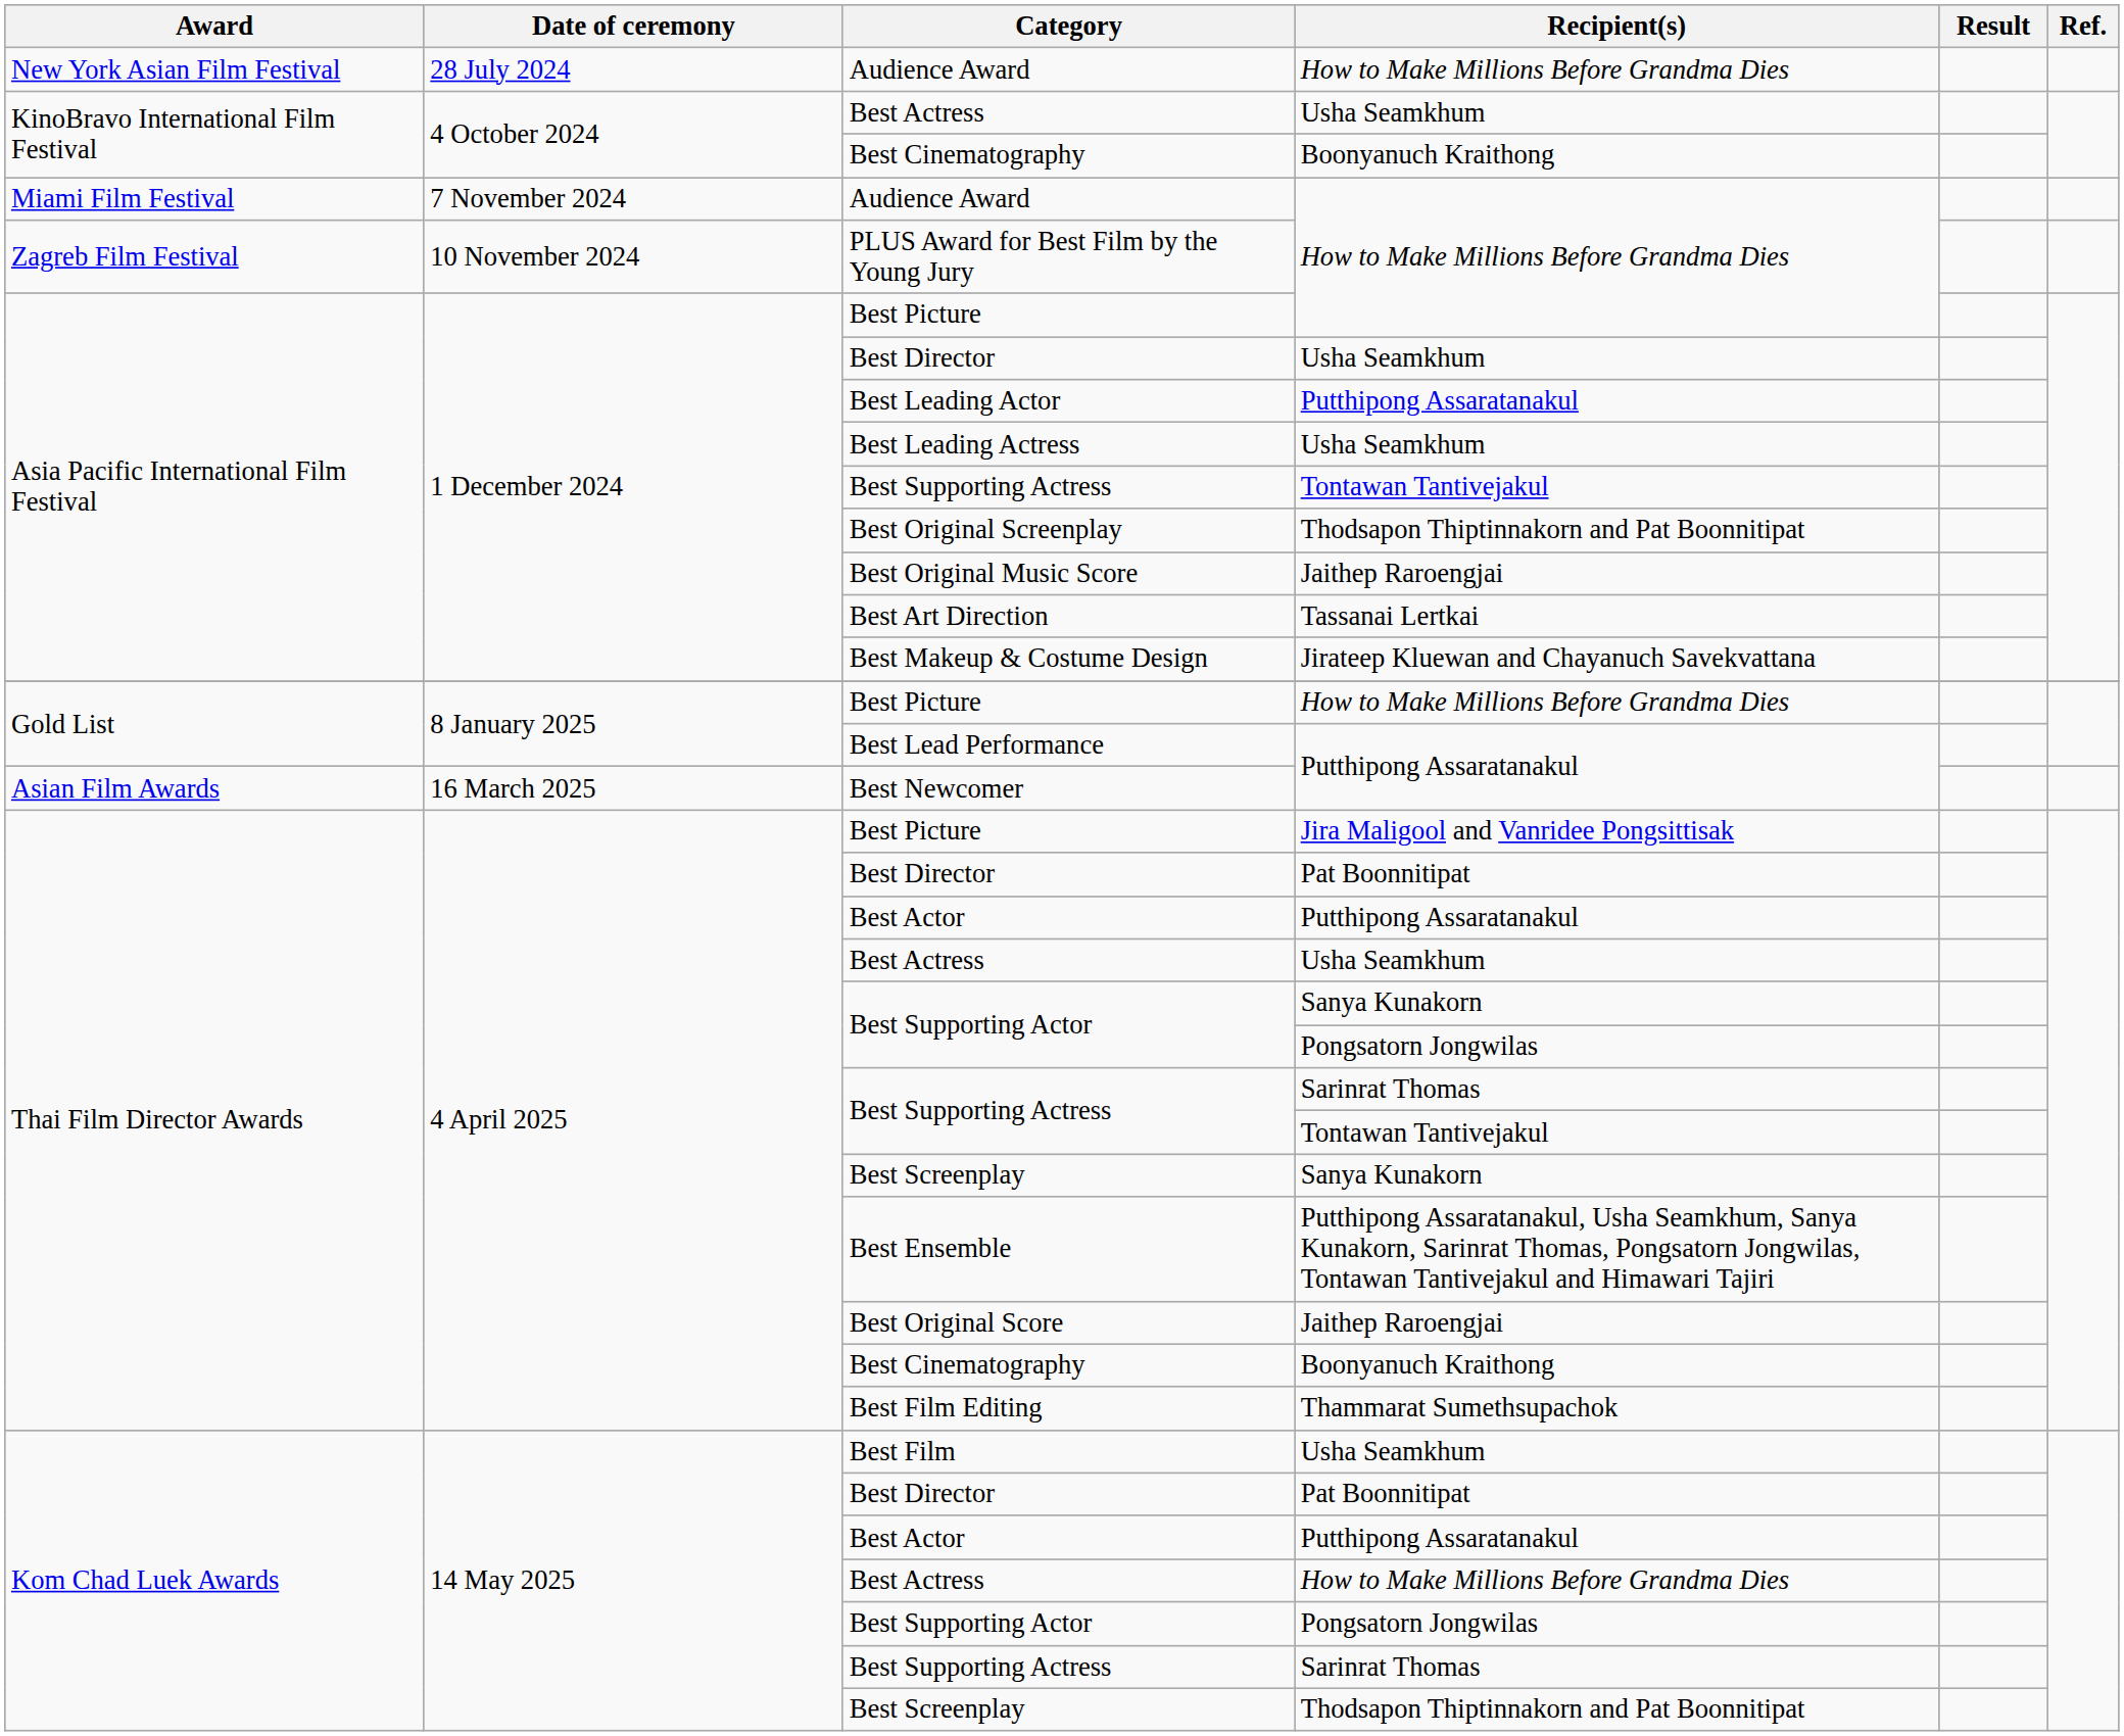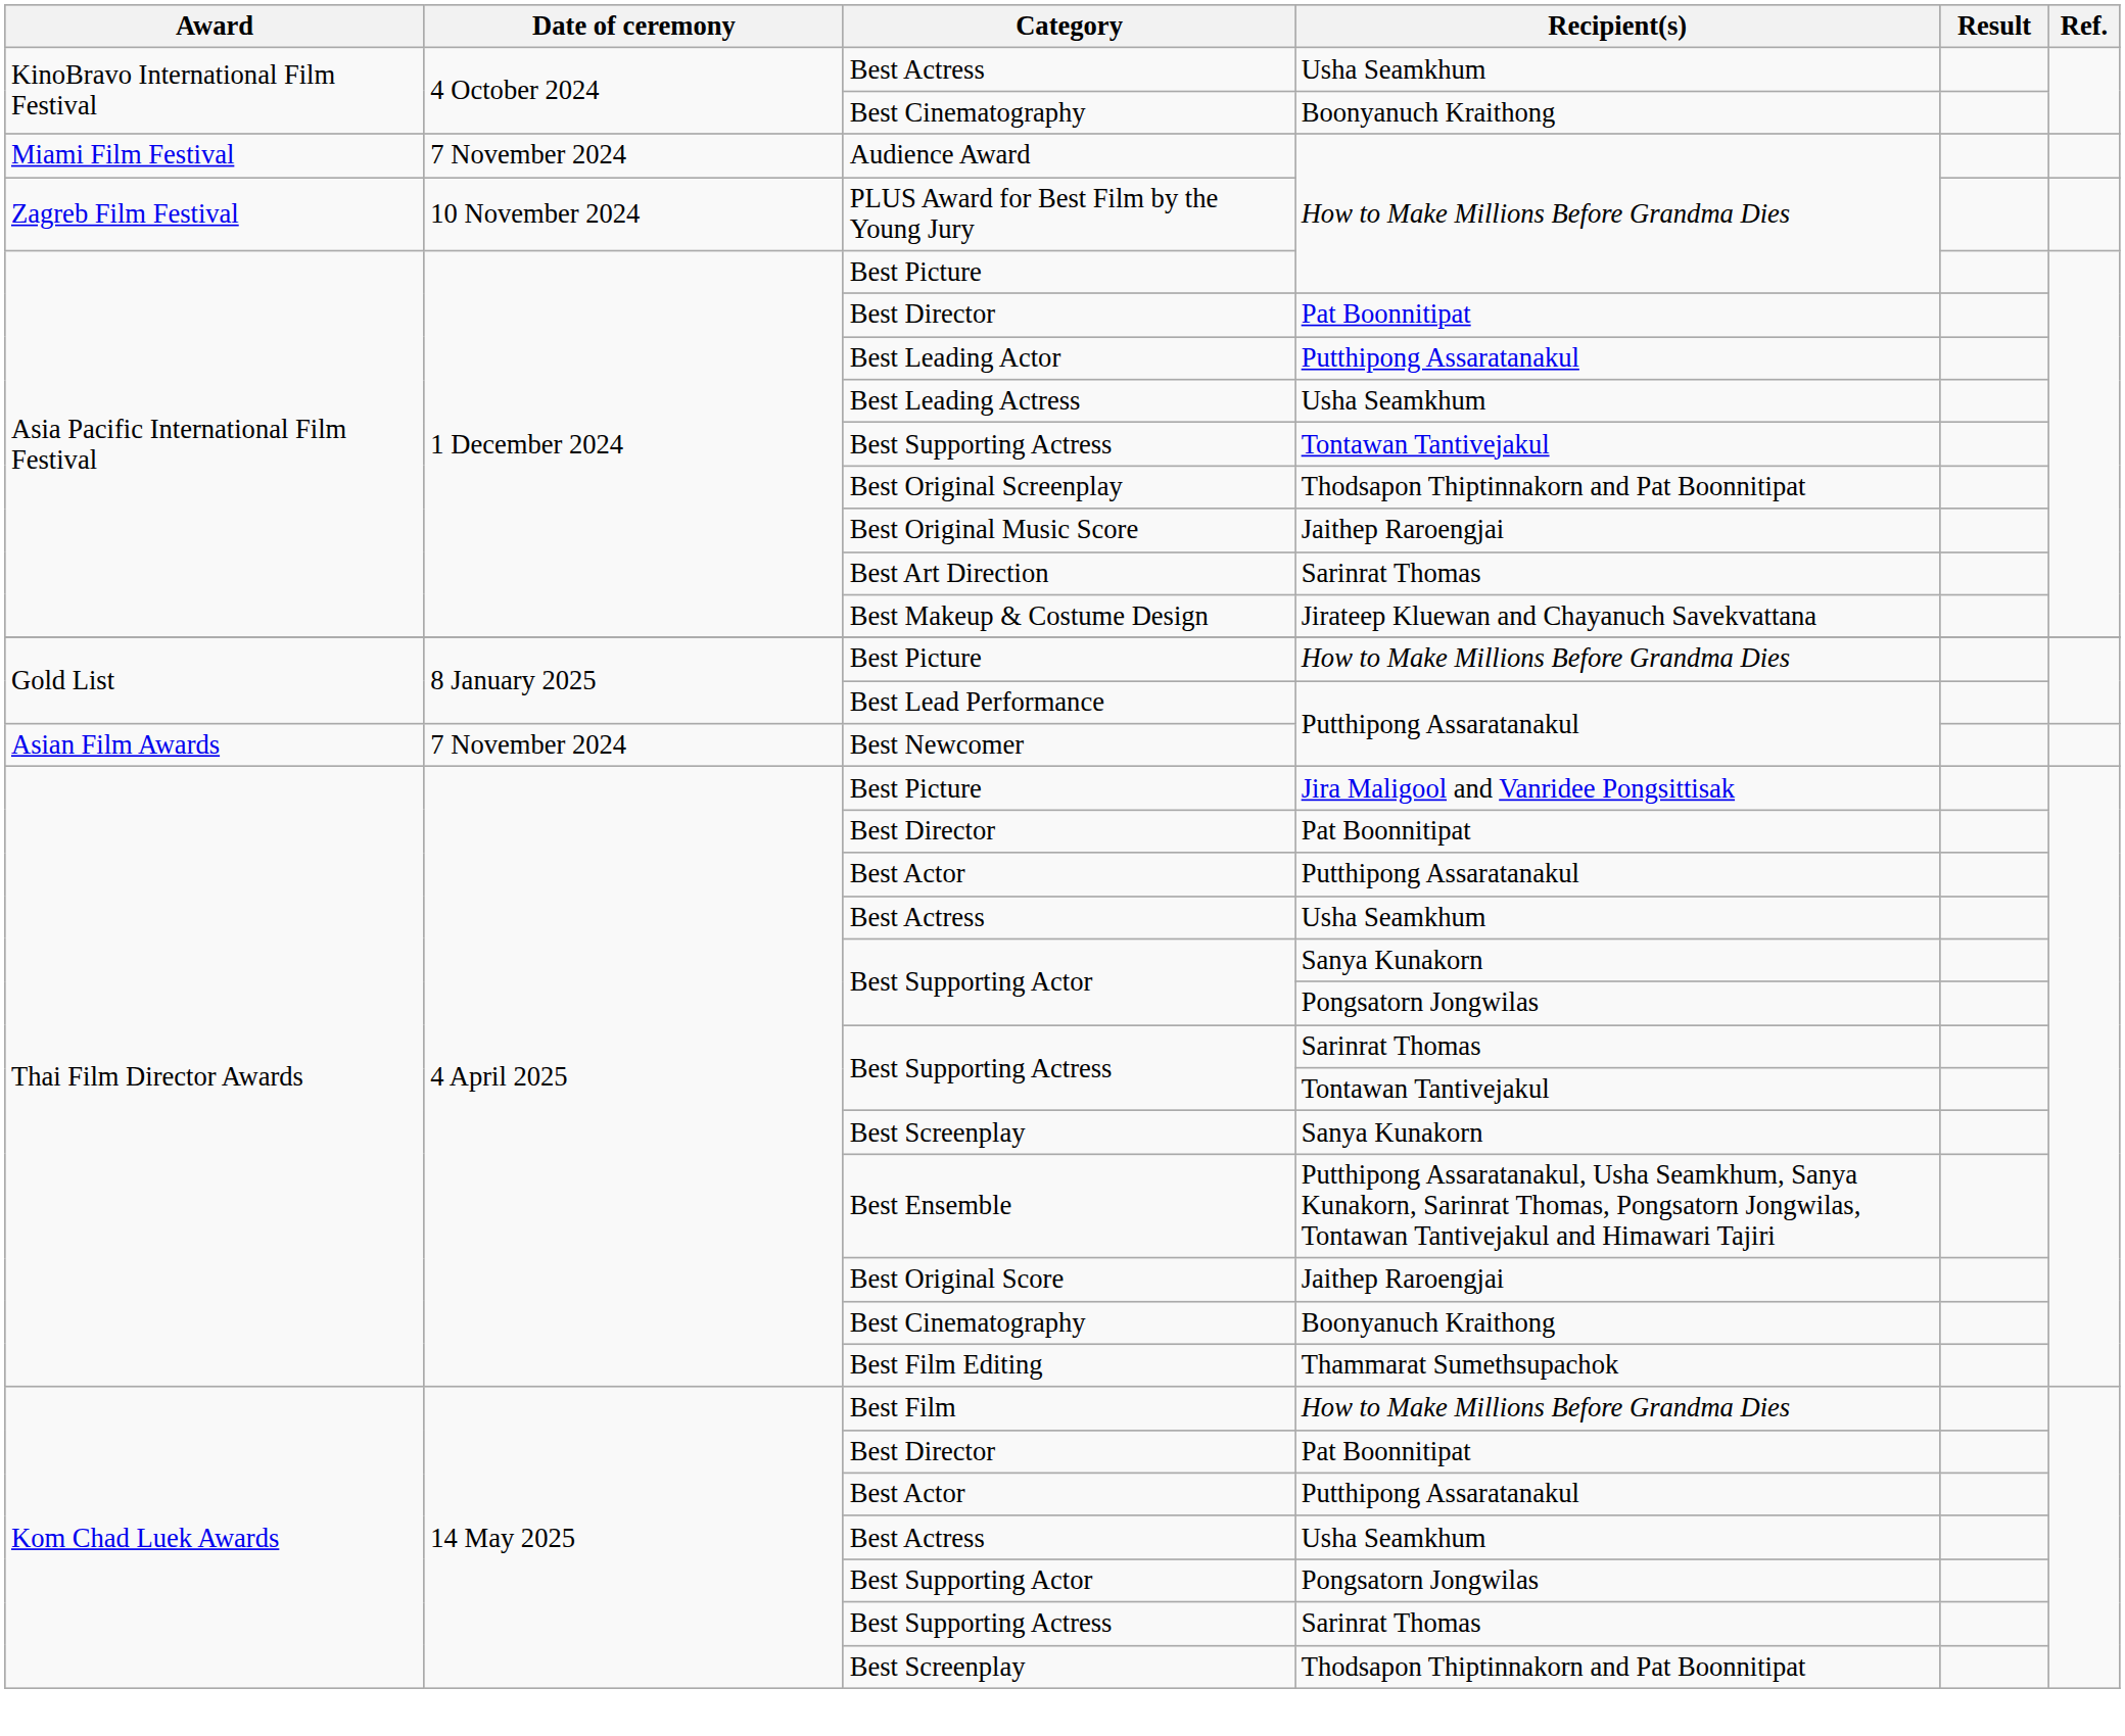 <table class="wikitable plainrowheaders">
 <tr>
 <th style="width:13%;">Award</th>
 <th style="width:13%;">Date of ceremony</th>
 <th style="width:14%;">Category</th>
 <th style="width:20%;">Recipient(s)</th>
 <th style="width:2%;">Result</th>
 <th style="width:1%;">Ref.</th>
-</tr>
-<tr>
-<td><a href='#'>New York Asian Film Festival</a></td>
-<td><a href='#'>28 July 2024</a></td>
-<td>Audience Award</td>
-<td><em>How to Make Millions Before Grandma Dies</em></td>
-<td></td>
-<td align="center"></td>
 </tr>
 <tr>
 <td rowspan=2>KinoBravo International Film Festival</td>
 <td rowspan=2>4 October 2024</td>
 <td>Best Actress</td>
 <td>Usha Seamkhum</td>
 <td></td>
 <td rowspan=2 align="center"></td>
 </tr>
 <tr>
 <td>Best Cinematography</td>
 <td>Boonyanuch Kraithong</td>
 <td></td>
 </tr>
 <tr>
 <td><a href='#'>Miami Film Festival</a></td>
 <td>7 November 2024</td>
 <td>Audience Award</td>
 <td rowspan="3"><em>How to Make Millions Before Grandma Dies</em></td>
 <td></td>
 <td align="center"></td>
 </tr>
 <tr>
 <td><a href='#'>Zagreb Film Festival</a></td>
 <td>10 November 2024</td>
 <td>PLUS Award for Best Film by the Young Jury</td>
 <td></td>
 <td align="center"></td>
 </tr>
 <tr>
 <td rowspan=9>Asia Pacific International Film Festival</td>
 <td rowspan=9>1 December 2024</td>
 <td>Best Picture</td>
 <td></td>
 <td rowspan=9 align="center"></td>
 </tr>
 <tr>
 <td>Best Director</td>
-<td>Usha Seamkhum</td>
+<td><a href='#'>Pat Boonnitipat</a></td>
 <td></td>
 </tr>
 <tr>
 <td>Best Leading Actor</td>
 <td><a href='#'>Putthipong Assaratanakul</a></td>
 <td></td>
 </tr>
 <tr>
 <td>Best Leading Actress</td>
 <td>Usha Seamkhum</td>
 <td></td>
 </tr>
 <tr>
 <td>Best Supporting Actress</td>
 <td><a href='#'>Tontawan Tantivejakul</a></td>
 <td></td>
 </tr>
 <tr>
 <td>Best Original Screenplay</td>
 <td>Thodsapon Thiptinnakorn and Pat Boonnitipat</td>
 <td></td>
 </tr>
 <tr>
 <td>Best Original Music Score</td>
 <td>Jaithep Raroengjai</td>
 <td></td>
 </tr>
 <tr>
 <td>Best Art Direction</td>
-<td>Tassanai Lertkai</td>
+<td>Sarinrat Thomas</td>
 <td></td>
 </tr>
 <tr>
 <td>Best Makeup & Costume Design</td>
 <td>Jirateep Kluewan and Chayanuch Savekvattana</td>
 <td></td>
 </tr>
 <tr>
 </tr>
 <tr>
 <td rowspan=2>Gold List</td>
 <td rowspan=2>8 January 2025</td>
 <td>Best Picture</td>
 <td><em>How to Make Millions Before Grandma Dies</em></td>
 <td></td>
 <td rowspan=2 align="center"></td>
 </tr>
 <tr>
 <td>Best Lead Performance</td>
 <td rowspan=2>Putthipong Assaratanakul</td>
 <td></td>
 </tr>
 <tr>
 <td><a href='#'>Asian Film Awards</a></td>
-<td>16 March 2025</td>
+<td>7 November 2024</td>
 <td>Best Newcomer</td>
 <td></td>
 <td align="center"></td>
 </tr>
 <tr>
 <td rowspan=13>Thai Film Director Awards</td>
 <td rowspan=13>4 April 2025</td>
 <td>Best Picture</td>
 <td><a href='#'>Jira Maligool</a> and <a href='#'>Vanridee Pongsittisak</a></td>
 <td></td>
 <td rowspan=13 align="center"></td>
 </tr>
 <tr>
 <td>Best Director</td>
 <td>Pat Boonnitipat</td>
 <td></td>
 </tr>
 <tr>
 <td>Best Actor</td>
 <td>Putthipong Assaratanakul</td>
 <td></td>
 </tr>
 <tr>
 <td>Best Actress</td>
 <td>Usha Seamkhum</td>
 <td></td>
 </tr>
 <tr>
 <td rowspan=2>Best Supporting Actor</td>
 <td>Sanya Kunakorn</td>
 <td></td>
 </tr>
 <tr>
 <td>Pongsatorn Jongwilas</td>
 <td></td>
 </tr>
 <tr>
 <td rowspan=2>Best Supporting Actress</td>
 <td>Sarinrat Thomas</td>
 <td></td>
 </tr>
 <tr>
 <td>Tontawan Tantivejakul</td>
 <td></td>
 </tr>
 <tr>
 <td>Best Screenplay</td>
 <td>Sanya Kunakorn</td>
 <td></td>
 </tr>
 <tr>
 <td>Best Ensemble</td>
 <td>Putthipong Assaratanakul, Usha Seamkhum, Sanya Kunakorn, Sarinrat Thomas, Pongsatorn Jongwilas, Tontawan Tantivejakul and Himawari Tajiri</td>
 <td></td>
 </tr>
 <tr>
 <td>Best Original Score</td>
 <td>Jaithep Raroengjai</td>
 <td></td>
 </tr>
 <tr>
 <td>Best Cinematography</td>
 <td>Boonyanuch Kraithong</td>
 <td></td>
 </tr>
 <tr>
 <td>Best Film Editing</td>
 <td>Thammarat Sumethsupachok</td>
 <td></td>
 </tr>
 <tr>
 <td rowspan=7><a href='#'>Kom Chad Luek Awards</a></td>
 <td rowspan=7>14 May 2025</td>
 <td>Best Film</td>
-<td>Usha Seamkhum</td>
+<td><em>How to Make Millions Before Grandma Dies</em></td>
 <td></td>
 <td rowspan=7 align="center"></td>
 </tr>
 <tr>
 <td>Best Director</td>
 <td>Pat Boonnitipat</td>
 <td></td>
 </tr>
 <tr>
 <td>Best Actor</td>
 <td>Putthipong Assaratanakul</td>
 <td></td>
 </tr>
 <tr>
 <td>Best Actress</td>
-<td><em>How to Make Millions Before Grandma Dies</em></td>
+<td>Usha Seamkhum</td>
 <td></td>
 </tr>
 <tr>
 <td>Best Supporting Actor</td>
 <td>Pongsatorn Jongwilas</td>
 <td></td>
 </tr>
 <tr>
 <td>Best Supporting Actress</td>
 <td>Sarinrat Thomas</td>
 <td></td>
 </tr>
 <tr>
 <td>Best Screenplay</td>
 <td>Thodsapon Thiptinnakorn and Pat Boonnitipat</td>
 <td></td>
 </tr>
 </table>
